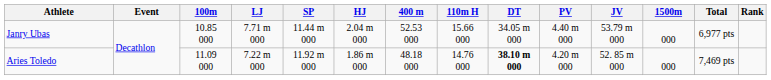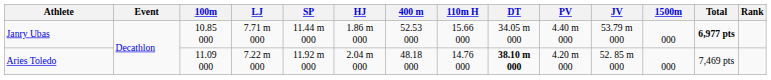 <table class="wikitable" width="90%" style="text-align:center; font-size:90%">
 <tr>
 <th width="15%">Athlete</th>
 <th width="9%">Event</th>
 <th width="7%"><a href='#'>100m</a></th>
 <th width="7%"><a href='#'>LJ</a></th>
 <th width="7%"><a href='#'>SP</a></th>
 <th width="7%"><a href='#'>HJ</a></th>
 <th width="7%"><a href='#'>400 m</a></th>
 <th width="7%"><a href='#'>110m H</a></th>
 <th width="7%"><a href='#'>DT</a></th>
 <th width="7%"><a href='#'>PV</a></th>
 <th width="7%"><a href='#'>JV</a></th>
 <th width="7%"><a href='#'>1500m</a></th>
 <th width="6%">Total</th>
 <th width="5%">Rank</th>
 </tr>
 <tr>
 <td style="text-align:left;"><a href='#'>Janry Ubas</a></td>
 <td rowspan="2" align="left"><a href='#'>Decathlon</a></td>
 <td>10.85 <br> 000</td>
 <td>7.71 m <br> 000</td>
 <td>11.44 m<br> 000</td>
-<td>2.04  m<br> 000</td>
+<td>1.86 m<br> 000</td>
 <td>52.53 <br> 000</td>
 <td>15.66 <br>000</td>
 <td>34.05 m<br>000</td>
 <td>4.40 m<br>000</td>
 <td>53.79 m <br> 000</td>
 <td><br>000</td>
-<td>6,977 pts</td>
+<td><strong>6,977 pts</strong></td>
 <td></td>
 </tr>
 <tr>
 <td style="text-align:left;"><a href='#'>Aries Toledo</a></td>
 <td>11.09 <br> 000</td>
 <td>7.22 m <br> 000</td>
 <td>11.92 m <br> 000</td>
-<td>1.86 m<br> 000</td>
+<td>2.04  m<br> 000</td>
 <td>48.18 <br> 000</td>
 <td>14.76<br> 000</td>
 <td><strong>38.10 m<br> 000</strong></td>
 <td>4.20 m<br> 000</td>
 <td>52. 85 m<br>000</td>
 <td><br> 000</td>
 <td>7,469 pts</td>
 <td></td>
 </tr>
 </table>
